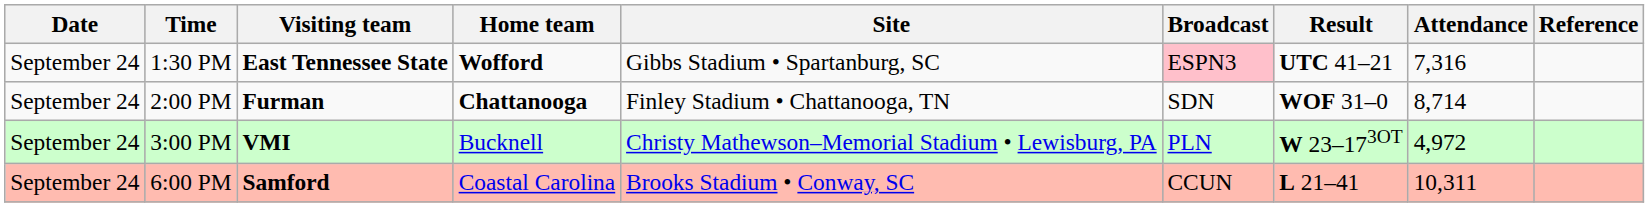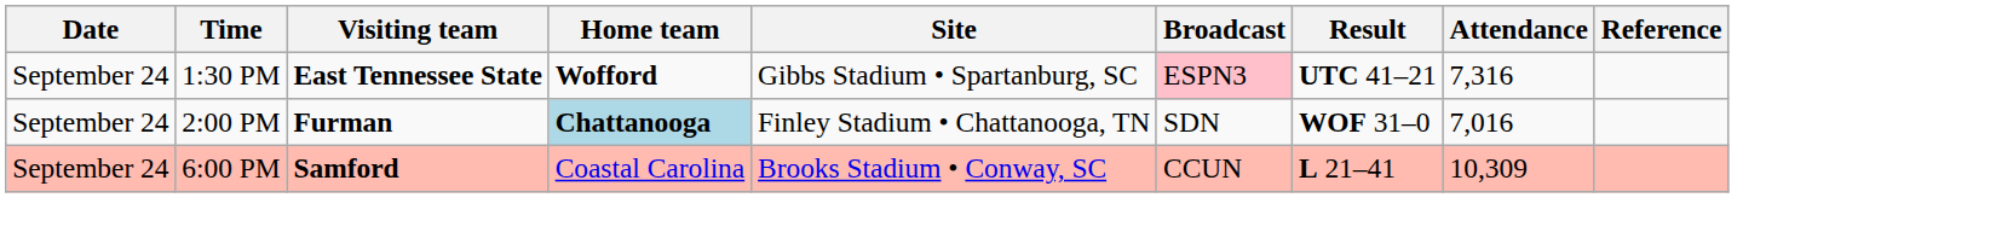 <table class="wikitable" style="font-size:95%;">
 <tr>
 <th>Date</th>
 <th>Time</th>
 <th>Visiting team</th>
 <th>Home team</th>
 <th>Site</th>
 <th>Broadcast</th>
 <th>Result</th>
 <th>Attendance</th>
 <th class="unsortable">Reference</th>
 </tr>
 <tr>
 <td>September 24</td>
 <td>1:30 PM</td>
 <td><strong>East Tennessee State</strong></td>
 <td><strong>Wofford</strong></td>
 <td>Gibbs Stadium • Spartanburg, SC</td>
 <td style="background: pink;">ESPN3</td>
 <td><strong>UTC</strong> 41–21</td>
 <td>7,316</td>
 <td></td>
 </tr>
 <tr>
 <td>September 24</td>
 <td>2:00 PM</td>
 <td><strong>Furman</strong></td>
-<td><strong>Chattanooga</strong></td>
+<td style="background: lightblue;"><strong>Chattanooga</strong></td>
 <td>Finley Stadium • Chattanooga, TN</td>
 <td>SDN</td>
 <td><strong>WOF</strong> 31–0</td>
-<td>8,714</td>
-<td></td>
-</tr>
-<tr bgcolor=ccffcc>
-<td>September 24</td>
-<td>3:00 PM</td>
-<td><strong>VMI</strong></td>
-<td><a href='#'>Bucknell</a></td>
-<td><a href='#'>Christy Mathewson–Memorial Stadium</a> • <a href='#'>Lewisburg, PA</a></td>
-<td><a href='#'>PLN</a></td>
-<td><strong>W</strong> 23–17<sup>3OT</sup></td>
-<td>4,972</td>
+<td>7,016</td>
 <td></td>
 </tr>
 <tr bgcolor=ffbbb>
 <td>September 24</td>
 <td>6:00 PM</td>
 <td><strong>Samford</strong></td>
 <td><a href='#'>Coastal Carolina</a></td>
 <td><a href='#'>Brooks Stadium</a> • <a href='#'>Conway, SC</a></td>
 <td>CCUN</td>
 <td><strong>L</strong> 21–41</td>
-<td>10,311</td>
+<td>10,309</td>
 <td></td>
 </tr>
 </table>
